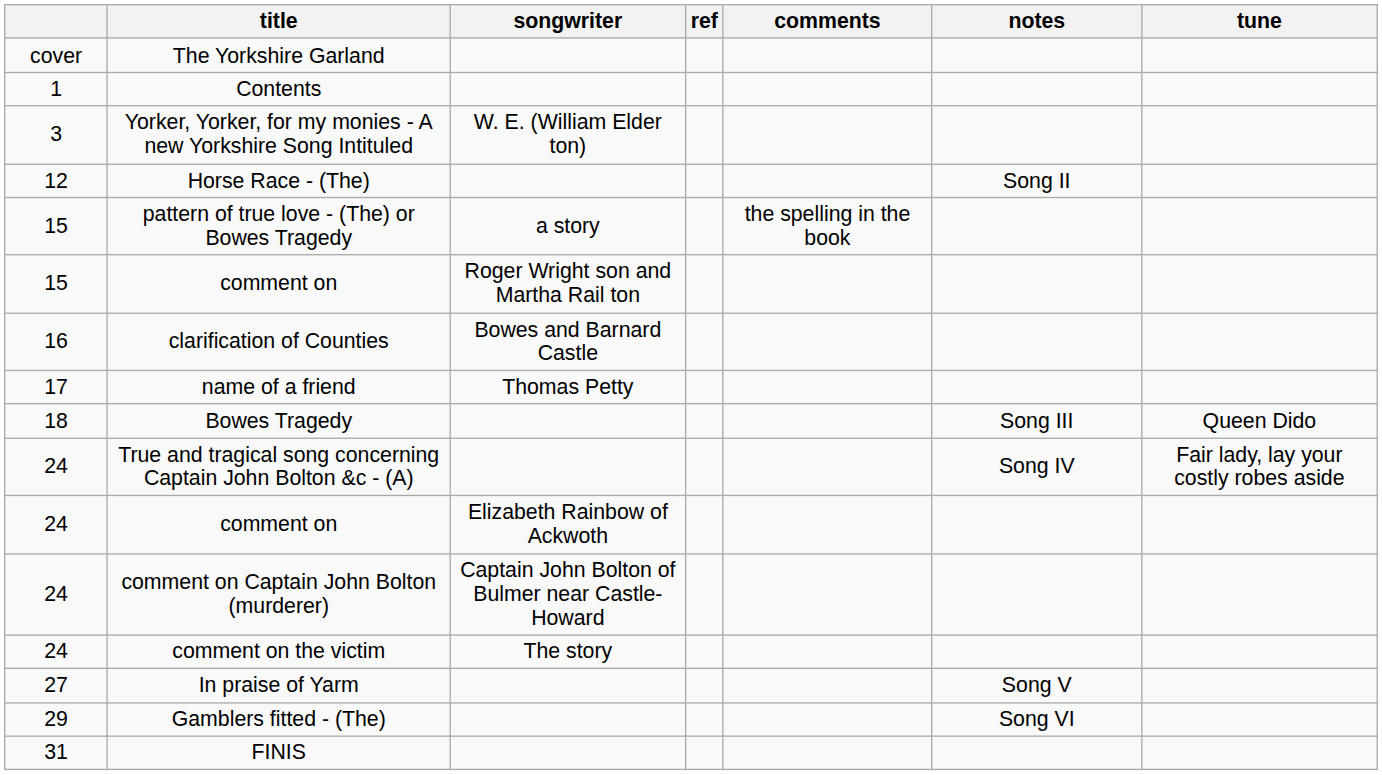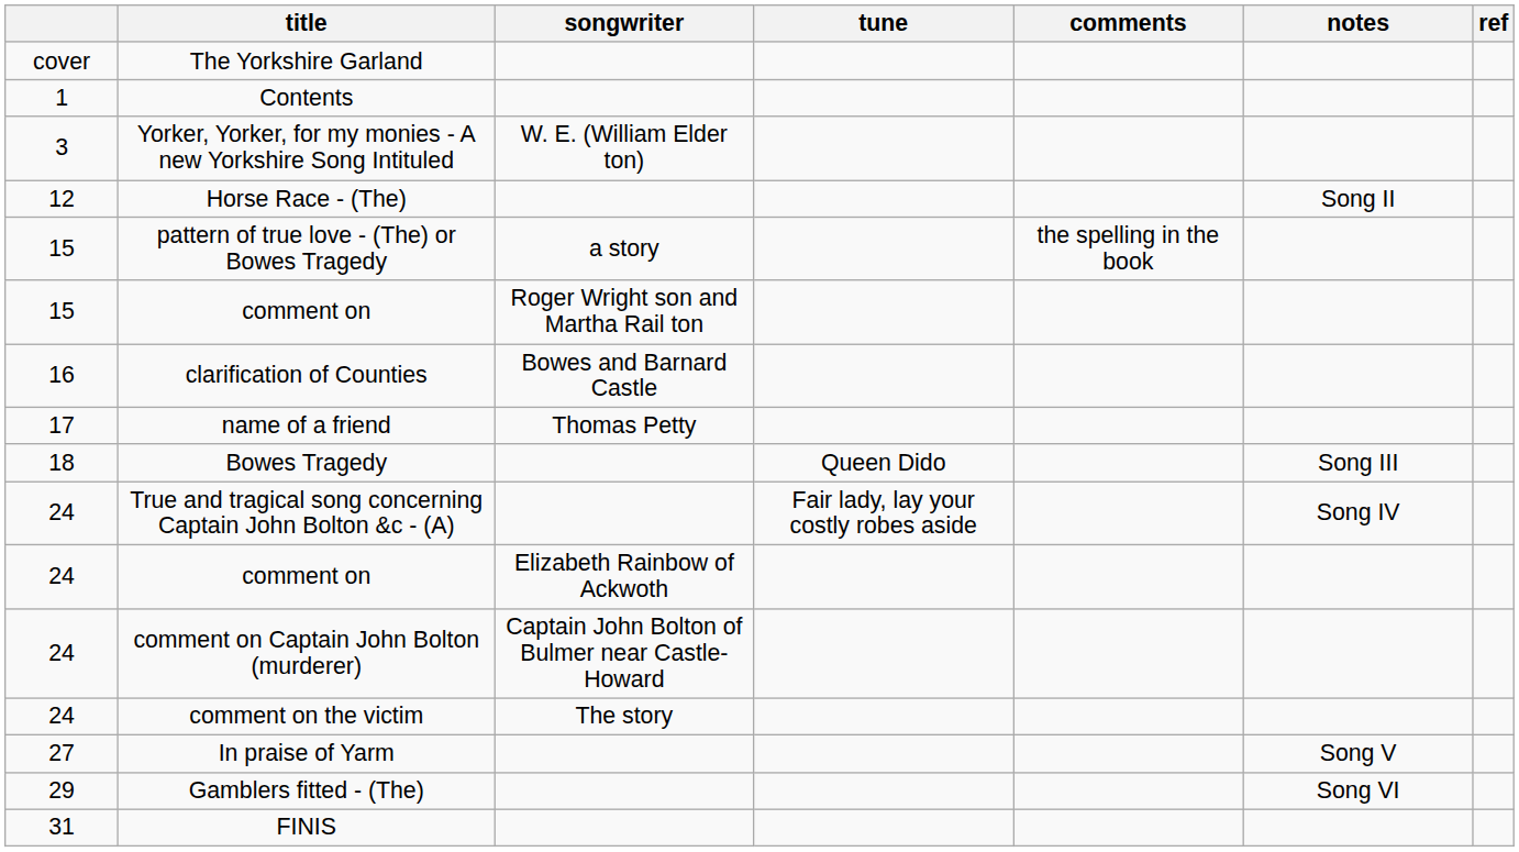 <table class="wikitable" style="text-align:center;">
 <tr>
 <th width=70 abbr="page"></th>
 <th width=250 abbr="title of song">title</th>
 <th width=170 abbr="author">songwriter</th>
-<th width=15 abbr="reference">ref</th>
+<th width=170 abbr="tune/air">tune</th>
 <th width=150abbr="comments">comments</th>
 <th width=150abbr="notes">notes</th>
-<th width=170 abbr="tune/air">tune</th>
+<th width=15 abbr="reference">ref</th>
 </tr>
 <tr>
 <td>cover</td>
 <td>The Yorkshire Garland</td>
 <td></td>
 <td></td>
 <td></td>
 <td></td>
 <td></td>
 </tr>
 <tr>
 <td>1</td>
 <td>Contents</td>
 <td></td>
 <td></td>
 <td></td>
 <td></td>
 <td></td>
 </tr>
 <tr>
 <td>3</td>
 <td>Yorker, Yorker, for my monies - A new Yorkshire Song Intituled</td>
 <td>W. E. (William Elder ton)</td>
 <td></td>
 <td></td>
 <td></td>
 <td></td>
 </tr>
 <tr>
 <td>12</td>
 <td>Horse Race - (The)</td>
 <td></td>
 <td></td>
 <td></td>
 <td>Song II</td>
 <td></td>
 </tr>
 <tr>
 <td>15</td>
 <td>pattern of true love - (The) or Bowes Tragedy</td>
 <td>a story</td>
 <td></td>
 <td>the spelling in the book</td>
 <td></td>
 <td></td>
 </tr>
 <tr>
 <td>15</td>
 <td>comment on</td>
 <td>Roger Wright son and Martha Rail ton</td>
 <td></td>
 <td></td>
 <td></td>
 <td></td>
 </tr>
 <tr>
 <td>16</td>
 <td>clarification of Counties</td>
 <td>Bowes and Barnard Castle</td>
 <td></td>
 <td></td>
 <td></td>
 <td></td>
 </tr>
 <tr>
 <td>17</td>
 <td>name of a friend</td>
 <td>Thomas Petty</td>
 <td></td>
 <td></td>
 <td></td>
 <td></td>
 </tr>
 <tr>
 <td>18</td>
 <td>Bowes Tragedy</td>
 <td></td>
-<td></td>
+<td>Queen Dido</td>
 <td></td>
 <td>Song III</td>
-<td>Queen Dido</td>
+<td></td>
 </tr>
 <tr>
 <td>24</td>
 <td>True and tragical song concerning Captain John Bolton &c - (A)</td>
 <td></td>
-<td></td>
+<td>Fair lady, lay your costly robes aside</td>
 <td></td>
 <td>Song IV</td>
-<td>Fair lady, lay your costly robes aside</td>
+<td></td>
 </tr>
 <tr>
 <td>24</td>
 <td>comment on</td>
 <td>Elizabeth Rainbow of Ackwoth</td>
 <td></td>
 <td></td>
 <td></td>
 <td></td>
 </tr>
 <tr>
 <td>24</td>
 <td>comment on Captain John Bolton (murderer)</td>
 <td>Captain John Bolton of Bulmer near Castle-Howard</td>
 <td></td>
 <td></td>
 <td></td>
 <td></td>
 </tr>
 <tr>
 <td>24</td>
 <td>comment on the victim</td>
 <td>The story</td>
 <td></td>
 <td></td>
 <td></td>
 <td></td>
 </tr>
 <tr>
 <td>27</td>
 <td>In praise of Yarm</td>
 <td></td>
 <td></td>
 <td></td>
 <td>Song V</td>
 <td></td>
 </tr>
 <tr>
 <td>29</td>
 <td>Gamblers fitted - (The)</td>
 <td></td>
 <td></td>
 <td></td>
 <td>Song VI</td>
 <td></td>
 </tr>
 <tr>
 <td>31</td>
 <td>FINIS</td>
 <td></td>
 <td></td>
 <td></td>
 <td></td>
 <td></td>
 </tr>
 </table>
